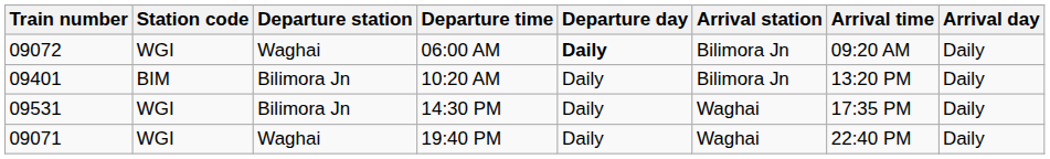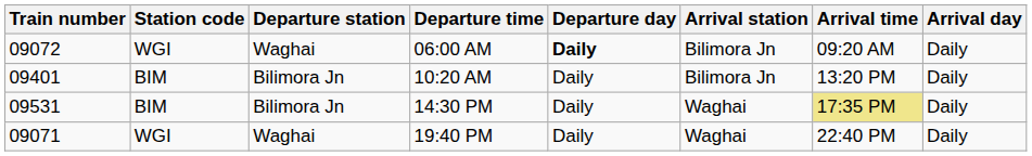 <table class="wikitable">
 <tr>
 <th>Train number</th>
 <th>Station code</th>
 <th>Departure station</th>
 <th>Departure time</th>
 <th>Departure day</th>
 <th>Arrival station</th>
 <th>Arrival time</th>
 <th>Arrival day</th>
 </tr>
 <tr>
 <td>09072</td>
 <td>WGI</td>
 <td>Waghai</td>
 <td>06:00 AM</td>
 <td><strong>Daily</strong></td>
 <td>Bilimora Jn</td>
 <td>09:20 AM</td>
 <td>Daily</td>
 </tr>
 <tr>
 <td>09401</td>
 <td>BIM</td>
 <td>Bilimora Jn</td>
 <td>10:20 AM</td>
 <td>Daily</td>
 <td>Bilimora Jn</td>
 <td>13:20 PM</td>
 <td>Daily</td>
 </tr>
 <tr>
 <td>09531</td>
-<td>WGI</td>
+<td>BIM</td>
 <td>Bilimora Jn</td>
 <td>14:30 PM</td>
 <td>Daily</td>
 <td>Waghai</td>
-<td>17:35 PM</td>
+<td style="background: khaki;">17:35 PM</td>
 <td>Daily</td>
 </tr>
 <tr>
 <td>09071</td>
 <td>WGI</td>
 <td>Waghai</td>
 <td>19:40 PM</td>
 <td>Daily</td>
 <td>Waghai</td>
 <td>22:40 PM</td>
 <td>Daily</td>
 </tr>
 </table>
